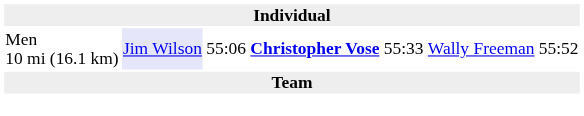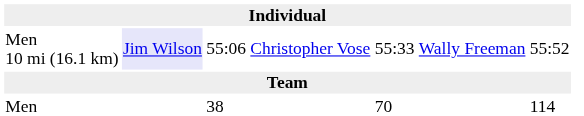 <table>
 <tr>
 <td colspan=7 bgcolor=#eeeeee style=text-align:center;><strong>Individual</strong></td>
 </tr>
 <tr>
 <td>Men<br>10 mi (16.1 km)</td>
 <td style="background: lavender;"><a href='#'>Jim Wilson</a><br></td>
 <td>55:06</td>
-<td><strong><a href='#'>Christopher Vose</a><br></strong></td>
+<td><a href='#'>Christopher Vose</a><br></td>
 <td>55:33</td>
 <td><a href='#'>Wally Freeman</a><br></td>
 <td>55:52</td>
 </tr>
 <tr>
 <td colspan=7 bgcolor=#eeeeee style=text-align:center;><strong>Team</strong></td>
 </tr>
+<tr>
+<td>Men</td>
+<td></td>
+<td>38</td>
+<td></td>
+<td>70</td>
+<td> <br> </td>
+<td>114</td>
+</tr>
 </table>
